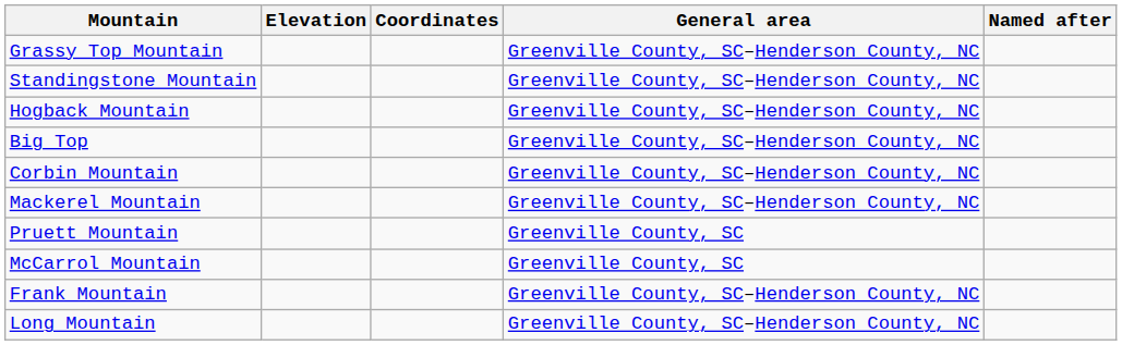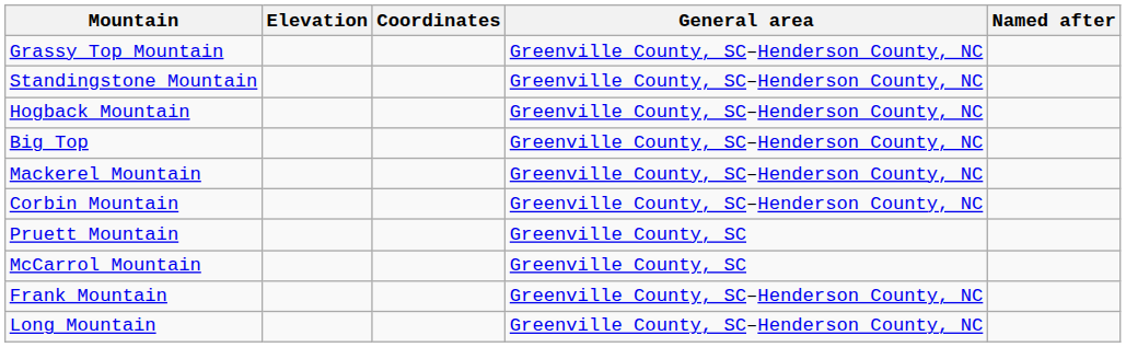 <table class="wikitable sortable">
 <tr>
 <th>Mountain</th>
 <th data-sort-type="number">Elevation</th>
 <th>Coordinates</th>
 <th>General area</th>
 <th>Named after</th>
 </tr>
 <tr>
 <td><a href='#'>Grassy Top Mountain</a></td>
 <td></td>
 <td></td>
 <td><a href='#'>Greenville County, SC</a>–<a href='#'>Henderson County, NC</a></td>
 <td></td>
 </tr>
 <tr>
 <td><a href='#'>Standingstone Mountain</a></td>
 <td></td>
 <td></td>
 <td><a href='#'>Greenville County, SC</a>–<a href='#'>Henderson County, NC</a></td>
 <td></td>
 </tr>
 <tr>
 <td><a href='#'>Hogback Mountain</a></td>
 <td></td>
 <td></td>
 <td><a href='#'>Greenville County, SC</a>–<a href='#'>Henderson County, NC</a></td>
 <td></td>
 </tr>
 <tr>
 <td><a href='#'>Big Top</a></td>
 <td></td>
 <td></td>
 <td><a href='#'>Greenville County, SC</a>–<a href='#'>Henderson County, NC</a></td>
 <td></td>
 </tr>
 <tr>
-<td><a href='#'>Corbin Mountain</a></td>
+<td><a href='#'>Mackerel Mountain</a></td>
 <td></td>
 <td></td>
 <td><a href='#'>Greenville County, SC</a>–<a href='#'>Henderson County, NC</a></td>
 <td></td>
 </tr>
 <tr>
-<td><a href='#'>Mackerel Mountain</a></td>
+<td><a href='#'>Corbin Mountain</a></td>
 <td></td>
 <td></td>
 <td><a href='#'>Greenville County, SC</a>–<a href='#'>Henderson County, NC</a></td>
 <td></td>
 </tr>
 <tr>
 <td><a href='#'>Pruett Mountain</a></td>
 <td></td>
 <td></td>
 <td><a href='#'>Greenville County, SC</a></td>
 <td></td>
 </tr>
 <tr>
 <td><a href='#'>McCarrol Mountain</a></td>
 <td></td>
 <td></td>
 <td><a href='#'>Greenville County, SC</a></td>
 <td></td>
 </tr>
 <tr>
 <td><a href='#'>Frank Mountain</a></td>
 <td></td>
 <td></td>
 <td><a href='#'>Greenville County, SC</a>–<a href='#'>Henderson County, NC</a></td>
 <td></td>
 </tr>
 <tr>
 <td><a href='#'>Long Mountain</a></td>
 <td></td>
 <td></td>
 <td><a href='#'>Greenville County, SC</a>–<a href='#'>Henderson County, NC</a></td>
 <td></td>
 </tr>
 </table>
